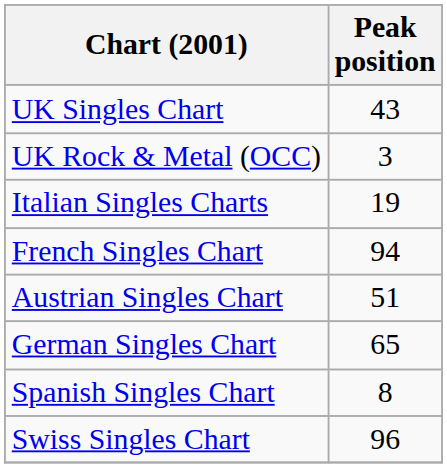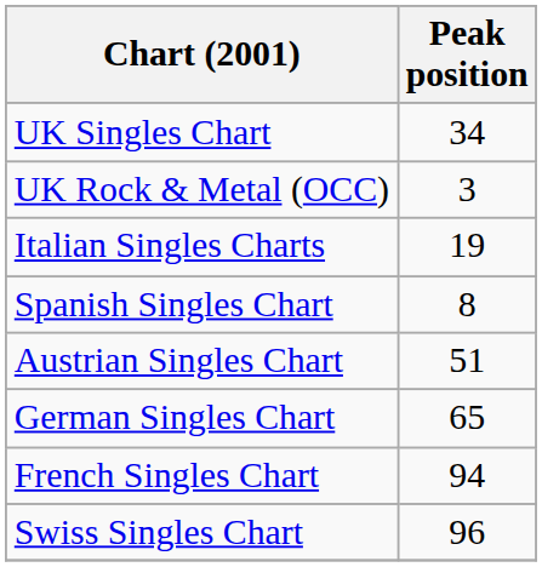 <table class="wikitable sortable">
 <tr>
 <th align="left">Chart (2001)</th>
 <th align="left">Peak<br>position</th>
 </tr>
 <tr>
 <td align="left"><a href='#'>UK Singles Chart</a></td>
-<td align="center">43</td>
+<td align="center">34</td>
 </tr>
 <tr>
 <td align="left"><a href='#'>UK Rock & Metal</a> (<a href='#'>OCC</a>)</td>
 <td align="center">3</td>
 </tr>
 <tr>
 <td align="left"><a href='#'>Italian Singles Charts</a></td>
 <td align="center">19</td>
 </tr>
 <tr>
-<td align="left"><a href='#'>French Singles Chart</a></td>
-<td align="center">94</td>
+<td align="left"><a href='#'>Spanish Singles Chart</a></td>
+<td align="center">8</td>
 </tr>
 <tr>
 <td align="left"><a href='#'>Austrian Singles Chart</a></td>
 <td align="center">51</td>
 </tr>
 <tr>
 <td align="left"><a href='#'>German Singles Chart</a></td>
 <td align="center">65</td>
 </tr>
 <tr>
-<td align="left"><a href='#'>Spanish Singles Chart</a></td>
-<td align="center">8</td>
+<td align="left"><a href='#'>French Singles Chart</a></td>
+<td align="center">94</td>
 </tr>
 <tr>
 <td align="left"><a href='#'>Swiss Singles Chart</a></td>
 <td align="center">96</td>
 </tr>
 <tr>
 </tr>
 </table>
